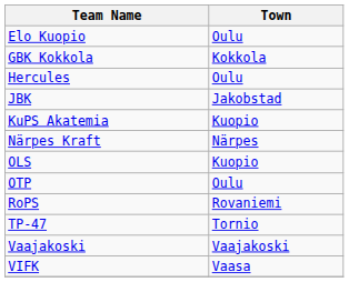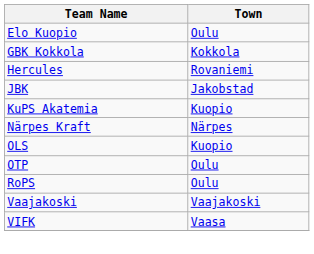 <table class="wikitable sortable" style="text-align: left;">
 <tr>
 <th width=200>Team Name</th>
 <th width=130>Town</th>
 </tr>
 <tr>
 <td><a href='#'>Elo Kuopio</a></td>
 <td><a href='#'>Oulu</a></td>
 </tr>
 <tr>
 <td><a href='#'>GBK Kokkola</a></td>
 <td><a href='#'>Kokkola</a></td>
 </tr>
 <tr>
 <td><a href='#'>Hercules</a></td>
-<td><a href='#'>Oulu</a></td>
+<td><a href='#'>Rovaniemi</a></td>
 </tr>
 <tr>
 <td><a href='#'>JBK</a></td>
 <td><a href='#'>Jakobstad</a></td>
 </tr>
 <tr>
 <td><a href='#'>KuPS Akatemia</a></td>
 <td><a href='#'>Kuopio</a></td>
 </tr>
 <tr>
 <td><a href='#'>Närpes Kraft</a></td>
 <td><a href='#'>Närpes</a></td>
 </tr>
 <tr>
 <td><a href='#'>OLS</a></td>
 <td><a href='#'>Kuopio</a></td>
 </tr>
 <tr>
 <td><a href='#'>OTP</a></td>
 <td><a href='#'>Oulu</a></td>
 </tr>
 <tr>
 <td><a href='#'>RoPS</a></td>
-<td><a href='#'>Rovaniemi</a></td>
-</tr>
-<tr>
-<td><a href='#'>TP-47</a></td>
-<td><a href='#'>Tornio</a></td>
+<td><a href='#'>Oulu</a></td>
 </tr>
 <tr>
 <td><a href='#'>Vaajakoski</a></td>
 <td><a href='#'>Vaajakoski</a></td>
 </tr>
 <tr>
 <td><a href='#'>VIFK</a></td>
 <td><a href='#'>Vaasa</a></td>
 </tr>
 <tr>
 </tr>
 </table>
